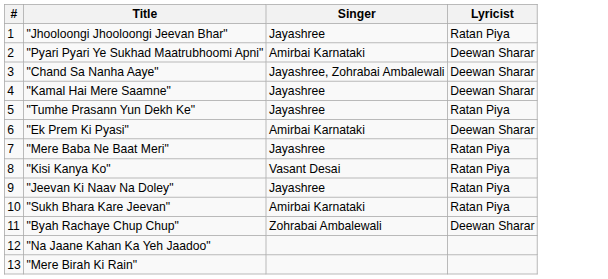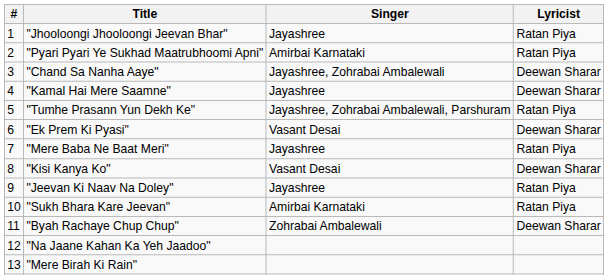 <table class="wikitable" style="font-size:95%;">
 <tr>
 <th>#</th>
 <th>Title</th>
 <th>Singer</th>
 <th>Lyricist</th>
 </tr>
 <tr>
 <td>1</td>
 <td>"Jhooloongi Jhooloongi Jeevan Bhar"</td>
 <td>Jayashree</td>
 <td>Ratan Piya</td>
 </tr>
 <tr>
 <td>2</td>
 <td>"Pyari Pyari Ye Sukhad Maatrubhoomi Apni"</td>
 <td>Amirbai Karnataki</td>
-<td>Deewan Sharar</td>
+<td>Ratan Piya</td>
 </tr>
 <tr>
 <td>3</td>
 <td>"Chand Sa Nanha Aaye"</td>
 <td>Jayashree, Zohrabai Ambalewali</td>
 <td>Deewan Sharar</td>
 </tr>
 <tr>
 <td>4</td>
 <td>"Kamal Hai Mere Saamne"</td>
 <td>Jayashree</td>
 <td>Deewan Sharar</td>
 </tr>
 <tr>
 <td>5</td>
 <td>"Tumhe Prasann Yun Dekh Ke"</td>
-<td>Jayashree</td>
+<td>Jayashree, Zohrabai Ambalewali, Parshuram</td>
 <td>Ratan Piya</td>
 </tr>
 <tr>
 <td>6</td>
 <td>"Ek Prem Ki Pyasi"</td>
-<td>Amirbai Karnataki</td>
+<td>Vasant Desai</td>
 <td>Deewan Sharar</td>
 </tr>
 <tr>
 <td>7</td>
 <td>"Mere Baba Ne Baat Meri"</td>
 <td>Jayashree</td>
 <td>Ratan Piya</td>
 </tr>
 <tr>
 <td>8</td>
 <td>"Kisi Kanya Ko"</td>
 <td>Vasant Desai</td>
-<td>Ratan Piya</td>
+<td>Deewan Sharar</td>
 </tr>
 <tr>
 <td>9</td>
 <td>"Jeevan Ki Naav Na Doley"</td>
 <td>Jayashree</td>
 <td>Ratan Piya</td>
 </tr>
 <tr>
 <td>10</td>
 <td>"Sukh Bhara Kare Jeevan"</td>
 <td>Amirbai Karnataki</td>
 <td>Ratan Piya</td>
 </tr>
 <tr>
 <td>11</td>
 <td>"Byah Rachaye Chup Chup"</td>
 <td>Zohrabai Ambalewali</td>
 <td>Deewan Sharar</td>
 </tr>
 <tr>
 <td>12</td>
 <td>"Na Jaane Kahan Ka Yeh Jaadoo"</td>
 <td></td>
 <td></td>
 </tr>
 <tr>
 <td>13</td>
 <td>"Mere Birah Ki Rain"</td>
 <td></td>
 <td></td>
 </tr>
 </table>
